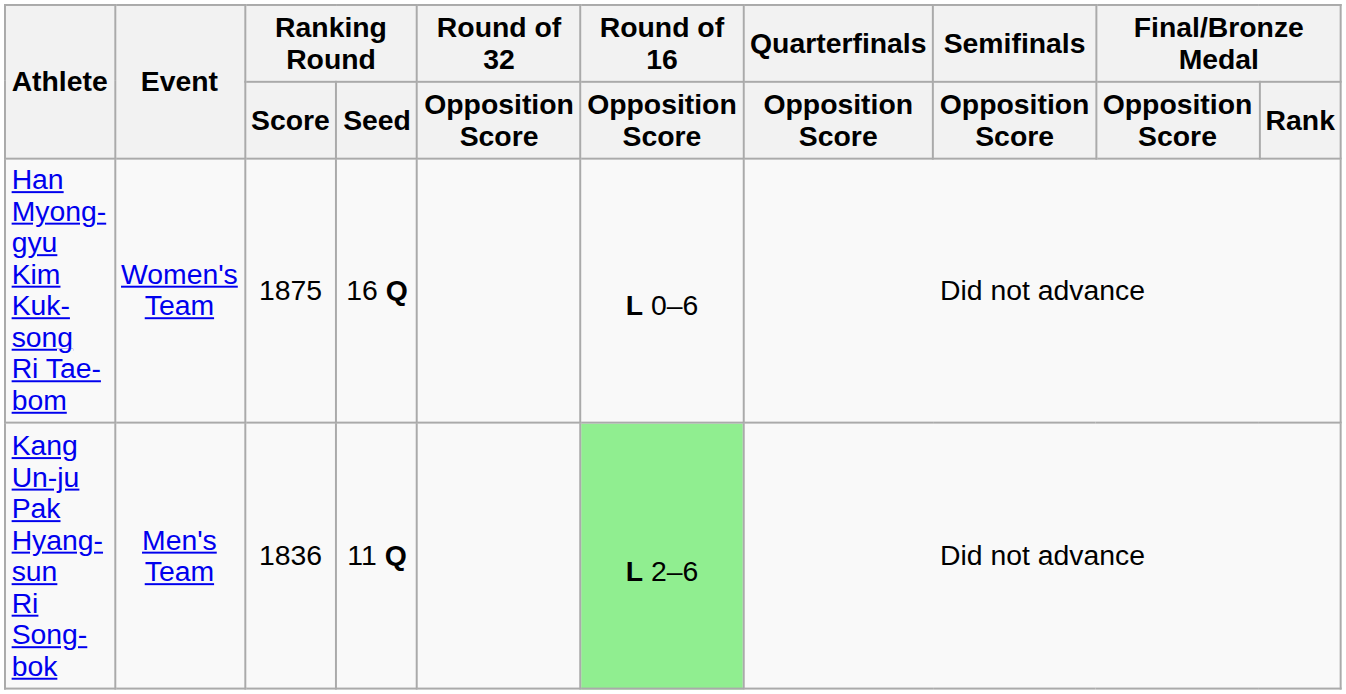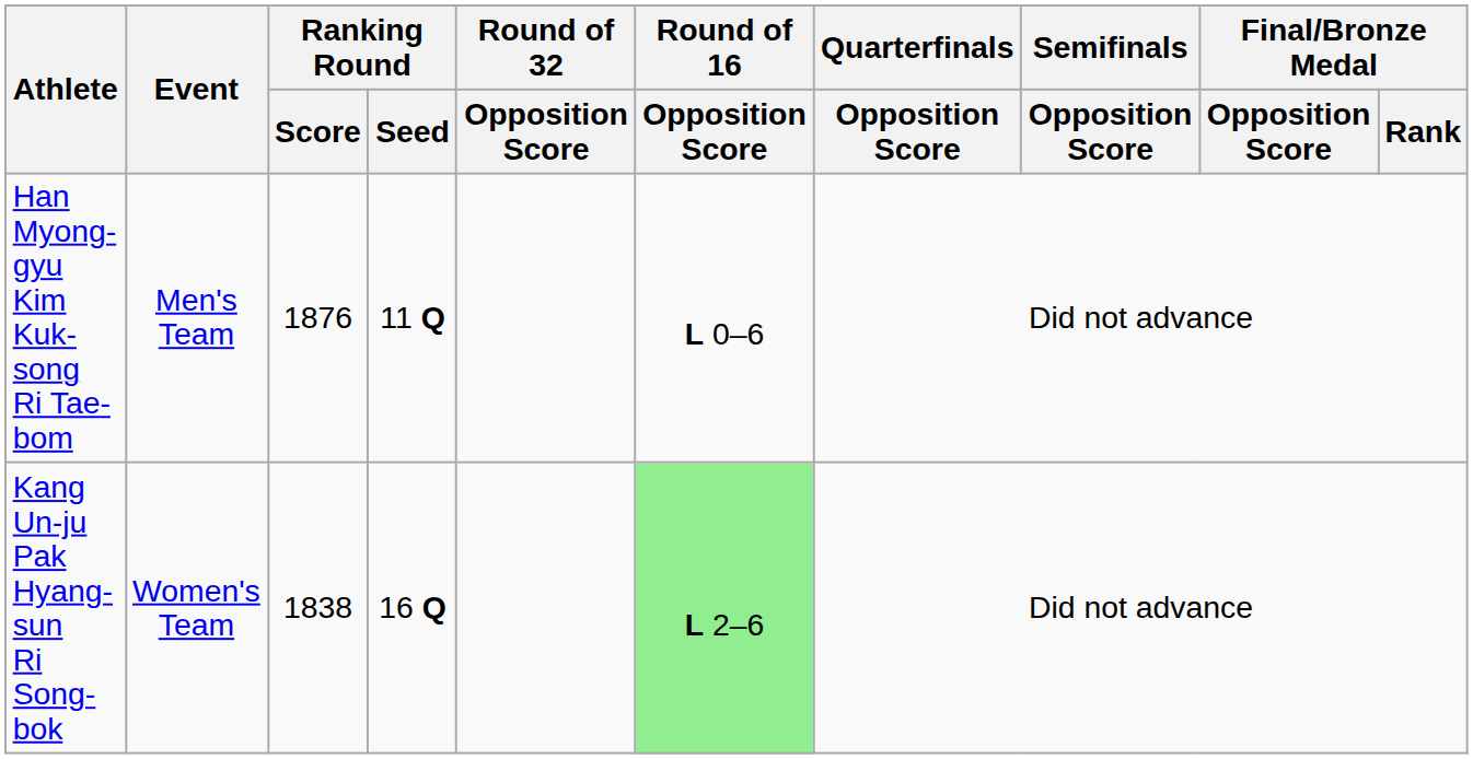 <table class="wikitable" style="text-align:center; font-size:90%">
 <tr>
 <th rowspan="2">Athlete</th>
 <th rowspan="2">Event</th>
 <th colspan="2">Ranking Round</th>
 <th>Round of 32</th>
 <th>Round of 16</th>
 <th>Quarterfinals</th>
 <th>Semifinals</th>
 <th colspan="2">Final/Bronze Medal</th>
 </tr>
 <tr>
 <th>Score</th>
 <th>Seed</th>
 <th>Opposition<br>Score</th>
 <th>Opposition<br>Score</th>
 <th>Opposition<br>Score</th>
 <th>Opposition<br>Score</th>
 <th>Opposition<br>Score</th>
 <th>Rank</th>
 </tr>
 <tr>
 <td align="left"><a href='#'>Han Myong-gyu</a><br> <a href='#'>Kim Kuk-song</a><br> <a href='#'>Ri Tae-bom</a></td>
-<td><a href='#'>Women's Team</a></td>
-<td>1875</td>
-<td>16 <strong>Q</strong></td>
+<td><a href='#'>Men's Team</a></td>
+<td>1876</td>
+<td>11 <strong>Q</strong></td>
 <td></td>
 <td><br><strong>L</strong> 0–6</td>
 <td colspan="5">Did not advance</td>
 </tr>
 <tr>
 <td align="left"><a href='#'>Kang Un-ju</a><br> <a href='#'>Pak Hyang-sun</a><br> <a href='#'>Ri Song-bok</a></td>
-<td><a href='#'>Men's Team</a></td>
-<td>1836</td>
-<td>11 <strong>Q</strong></td>
+<td><a href='#'>Women's Team</a></td>
+<td>1838</td>
+<td>16 <strong>Q</strong></td>
 <td></td>
 <td style="background: lightgreen;"><br><strong>L</strong> 2–6</td>
 <td colspan="5">Did not advance</td>
 </tr>
 </table>
